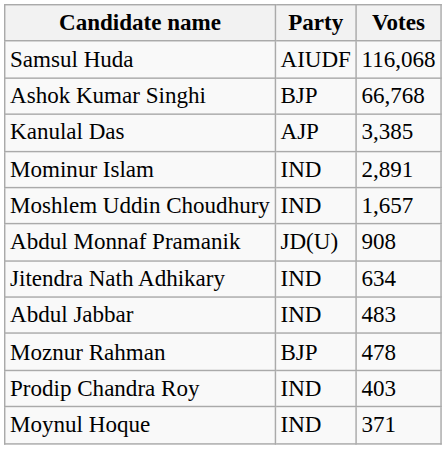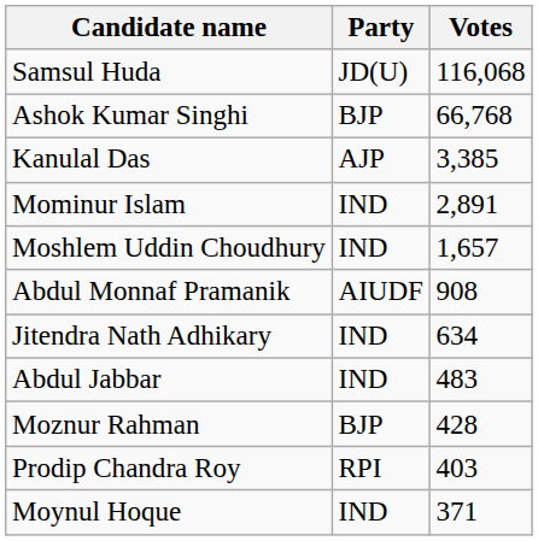 <table class="wikitable">
 <tr>
 <th>Candidate name</th>
 <th>Party</th>
 <th>Votes</th>
 </tr>
 <tr>
 <td>Samsul Huda</td>
-<td>AIUDF</td>
+<td>JD(U)</td>
 <td>116,068</td>
 </tr>
 <tr>
 <td>Ashok Kumar Singhi</td>
 <td>BJP</td>
 <td>66,768</td>
 </tr>
 <tr>
 <td>Kanulal Das</td>
 <td>AJP</td>
 <td>3,385</td>
 </tr>
 <tr>
 <td>Mominur Islam</td>
 <td>IND</td>
 <td>2,891</td>
 </tr>
 <tr>
 <td>Moshlem Uddin Choudhury</td>
 <td>IND</td>
 <td>1,657</td>
 </tr>
 <tr>
 <td>Abdul Monnaf Pramanik</td>
-<td>JD(U)</td>
+<td>AIUDF</td>
 <td>908</td>
 </tr>
 <tr>
 <td>Jitendra Nath Adhikary</td>
 <td>IND</td>
 <td>634</td>
 </tr>
 <tr>
 <td>Abdul Jabbar</td>
 <td>IND</td>
 <td>483</td>
 </tr>
 <tr>
 <td>Moznur Rahman</td>
 <td>BJP</td>
-<td>478</td>
+<td>428</td>
 </tr>
 <tr>
 <td>Prodip Chandra Roy</td>
-<td>IND</td>
+<td>RPI</td>
 <td>403</td>
 </tr>
 <tr>
 <td>Moynul Hoque</td>
 <td>IND</td>
 <td>371</td>
 </tr>
 </table>
